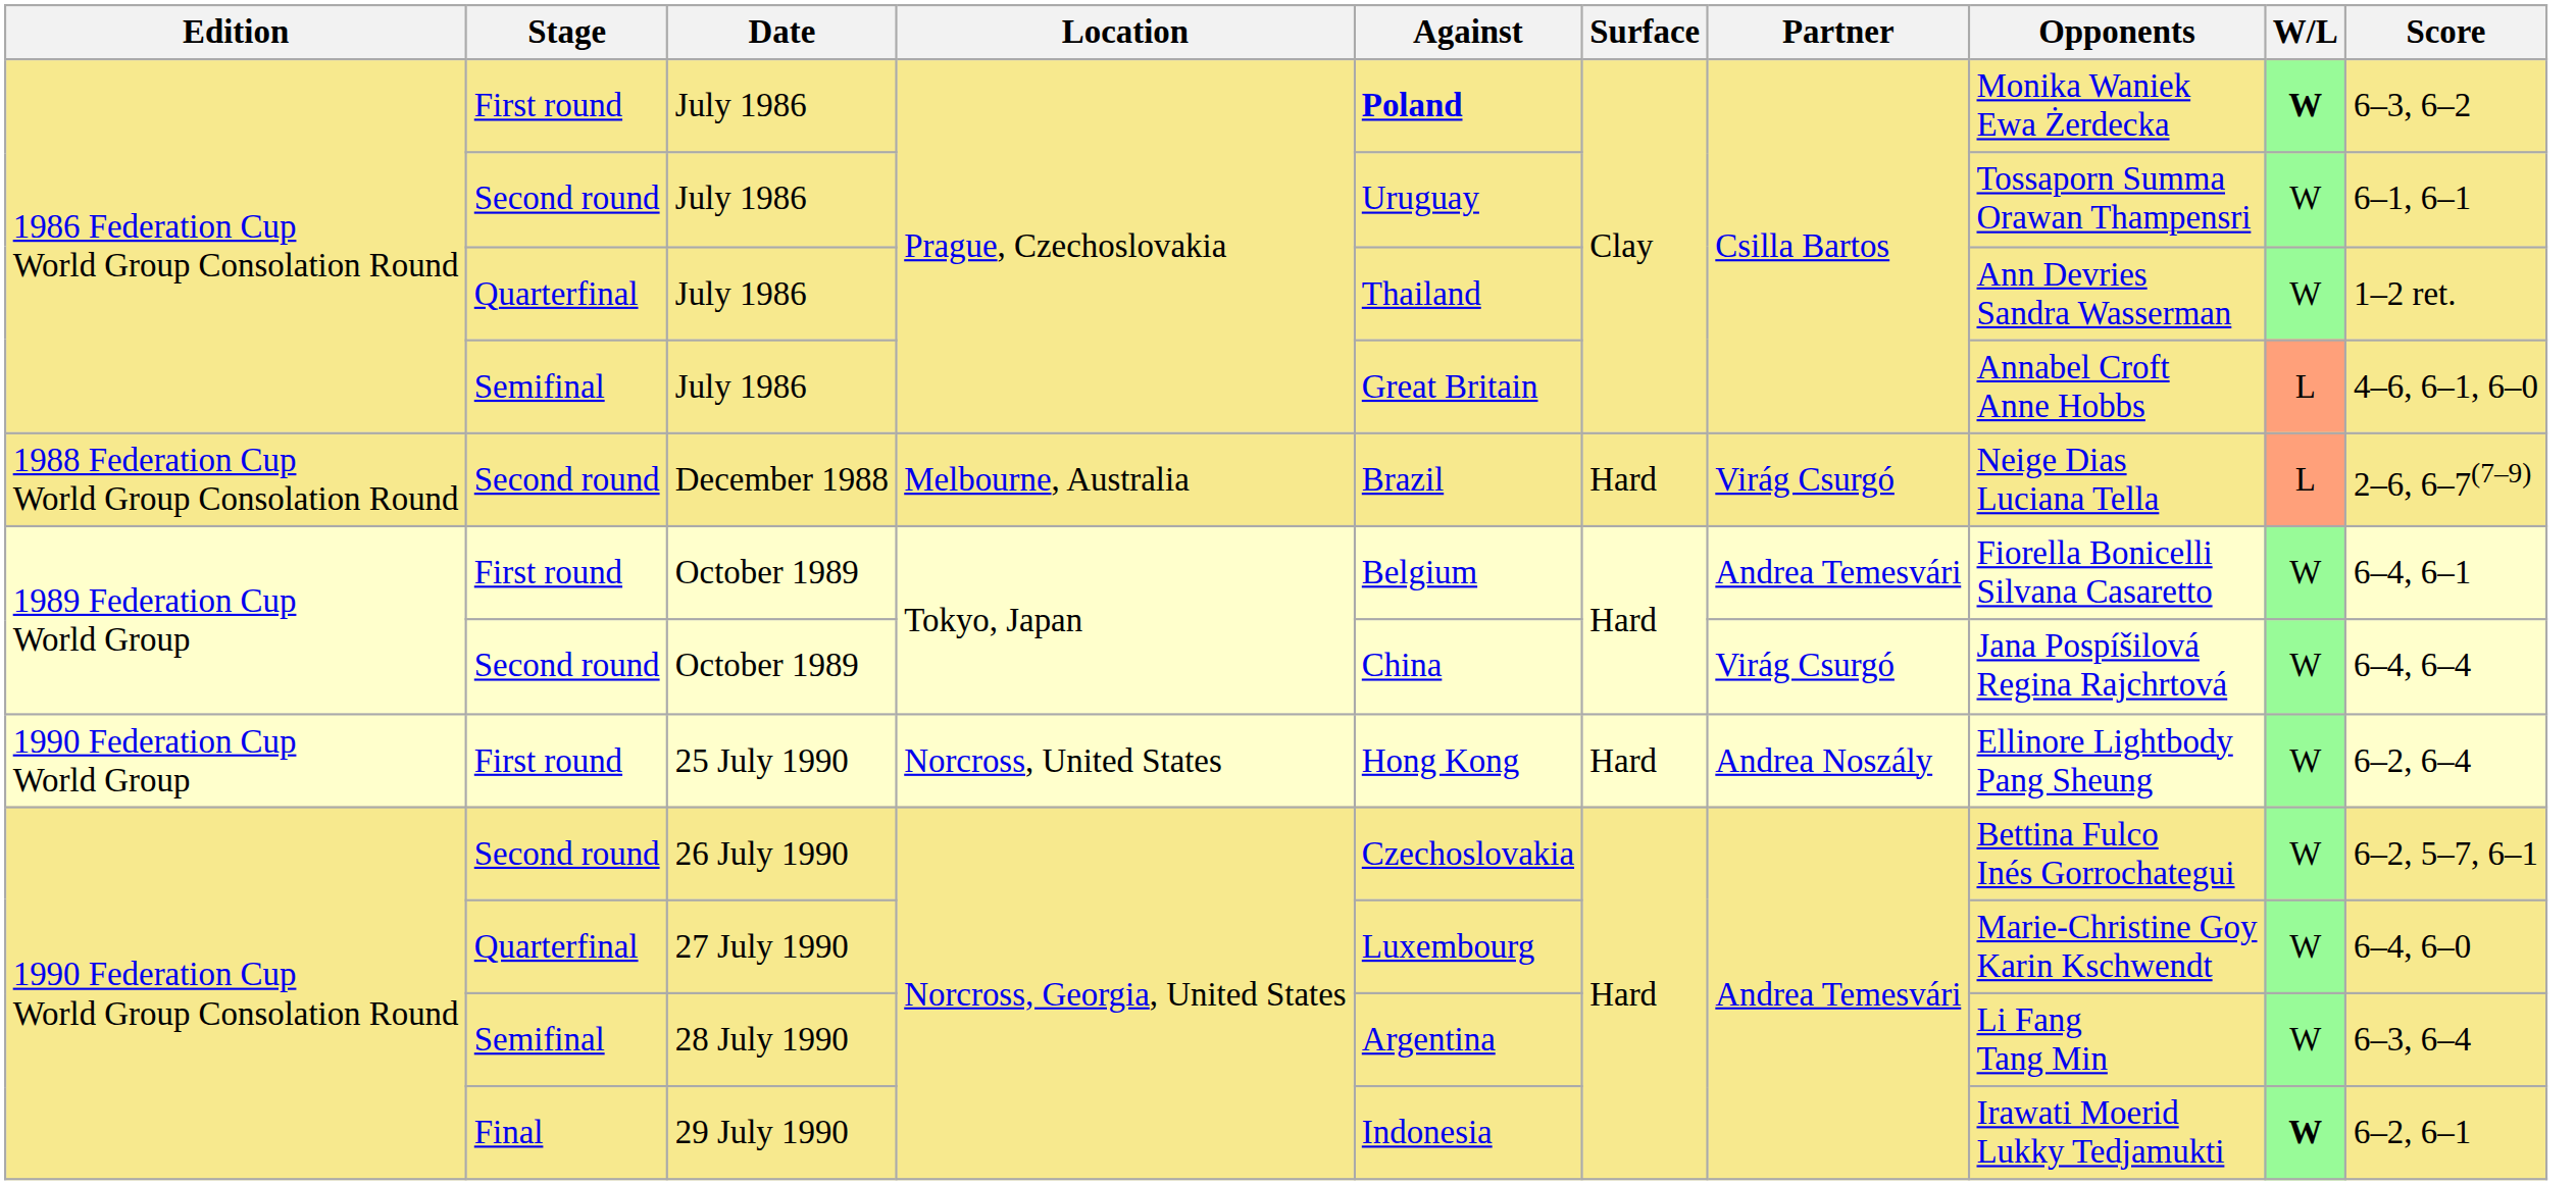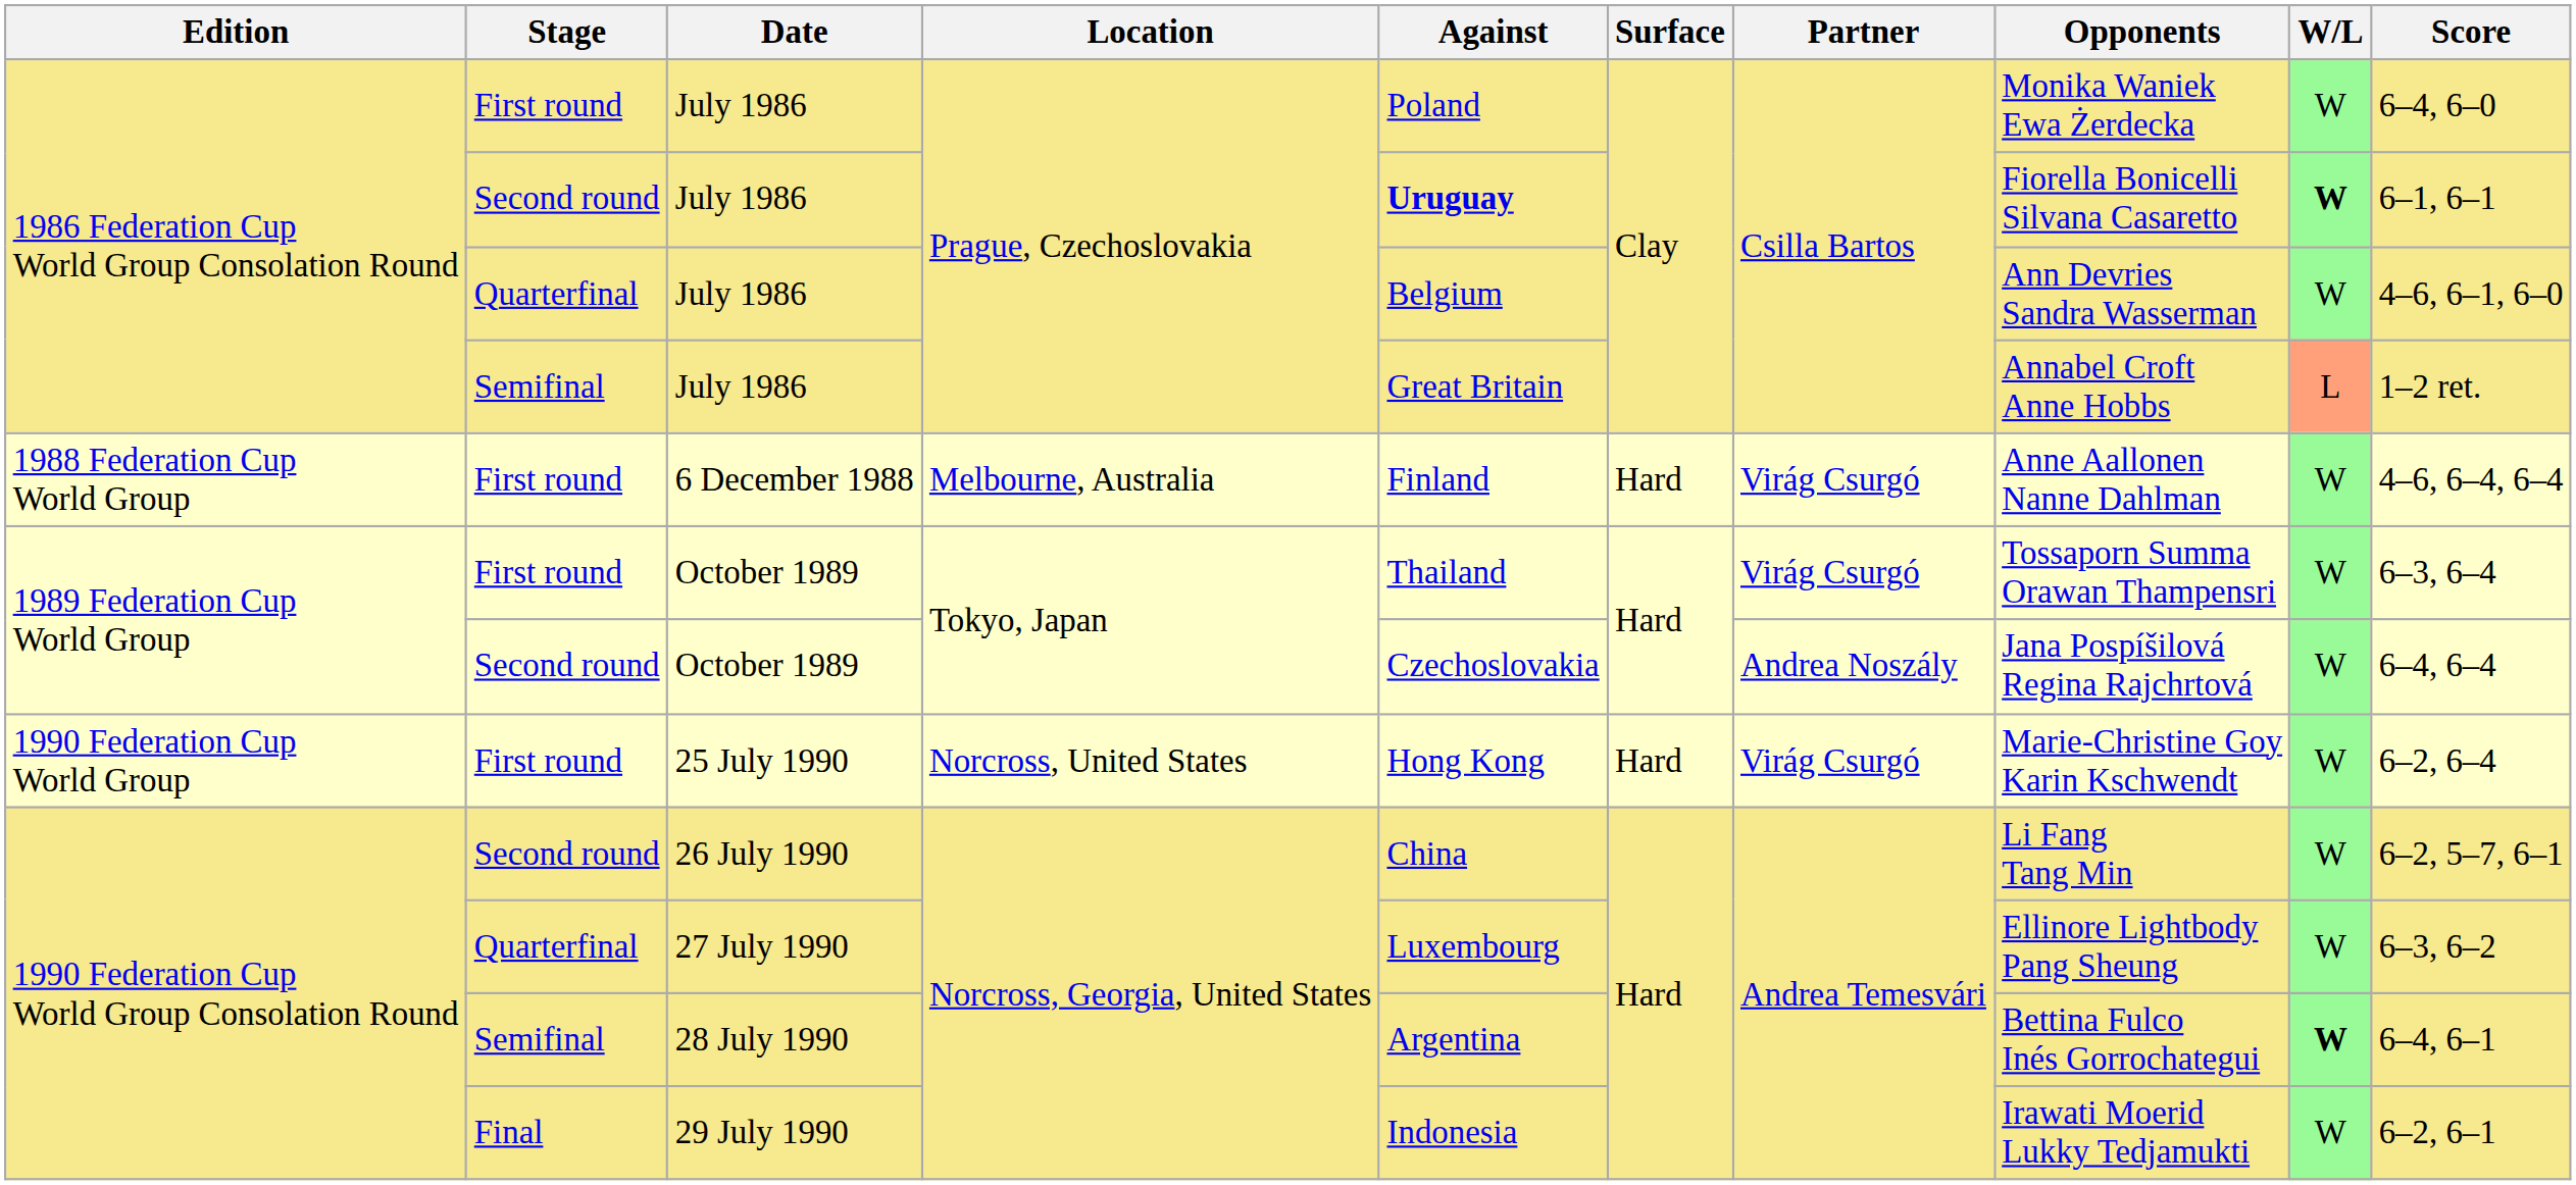 <table class=wikitable style=font-size:97%>
 <tr>
 <th>Edition</th>
 <th>Stage</th>
 <th>Date</th>
 <th>Location</th>
 <th>Against</th>
 <th>Surface</th>
 <th>Partner</th>
 <th>Opponents</th>
 <th>W/L</th>
 <th>Score</th>
 </tr>
 <tr style="background:#F7E98E;">
 <td rowspan="4"><a href='#'>1986 Federation Cup</a> <br> World Group Consolation Round</td>
 <td><a href='#'>First round</a></td>
 <td>July 1986</td>
 <td rowspan="4"><a href='#'>Prague</a>, Czechoslovakia</td>
-<td><strong> <a href='#'>Poland</a></strong></td>
+<td> <a href='#'>Poland</a></td>
 <td rowspan="4">Clay</td>
 <td rowspan="4"><a href='#'>Csilla Bartos</a></td>
 <td><a href='#'>Monika Waniek</a> <br> <a href='#'>Ewa Żerdecka</a></td>
-<td style="text-align:center; background:#98fb98;"><strong>W</strong></td>
-<td>6–3, 6–2</td>
+<td style="text-align:center; background:#98fb98;">W</td>
+<td>6–4, 6–0</td>
 </tr>
 <tr style="background:#F7E98E;">
 <td><a href='#'>Second round</a></td>
 <td>July 1986</td>
-<td> <a href='#'>Uruguay</a></td>
-<td><a href='#'>Tossaporn Summa</a> <br> <a href='#'>Orawan Thampensri</a></td>
-<td style="text-align:center; background:#98fb98;">W</td>
+<td><strong> <a href='#'>Uruguay</a></strong></td>
+<td><a href='#'>Fiorella Bonicelli</a> <br> <a href='#'>Silvana Casaretto</a></td>
+<td style="text-align:center; background:#98fb98;"><strong>W</strong></td>
 <td>6–1, 6–1</td>
 </tr>
 <tr style="background:#F7E98E;">
 <td><a href='#'>Quarterfinal</a></td>
 <td>July 1986</td>
-<td> <a href='#'>Thailand</a></td>
+<td> <a href='#'>Belgium</a></td>
 <td><a href='#'>Ann Devries</a> <br> <a href='#'>Sandra Wasserman</a></td>
 <td style="text-align:center; background:#98fb98;">W</td>
-<td>1–2 ret.</td>
+<td>4–6, 6–1, 6–0</td>
 </tr>
 <tr style="background:#F7E98E;">
 <td><a href='#'>Semifinal</a></td>
 <td>July 1986</td>
 <td> <a href='#'>Great Britain</a></td>
 <td><a href='#'>Annabel Croft</a> <br> <a href='#'>Anne Hobbs</a></td>
 <td style="text-align:center; background:#ffa07a;">L</td>
-<td>4–6, 6–1, 6–0</td>
+<td>1–2 ret.</td>
 </tr>
-<tr style="background:#F7E98E;">
-<td><a href='#'>1988 Federation Cup</a> <br> World Group Consolation Round</td>
-<td><a href='#'>Second round</a></td>
-<td>December 1988</td>
+<tr style="background:#ffffcc;">
+<td><a href='#'>1988 Federation Cup</a> <br> World Group</td>
+<td><a href='#'>First round</a></td>
+<td>6 December 1988</td>
 <td><a href='#'>Melbourne</a>, Australia</td>
-<td> <a href='#'>Brazil</a></td>
+<td> <a href='#'>Finland</a></td>
 <td>Hard</td>
 <td><a href='#'>Virág Csurgó</a></td>
-<td><a href='#'>Neige Dias</a> <br> <a href='#'>Luciana Tella</a></td>
-<td style="text-align:center; background:#ffa07a;">L</td>
-<td>2–6, 6–7<sup>(7–9)</sup></td>
+<td><a href='#'>Anne Aallonen</a> <br> <a href='#'>Nanne Dahlman</a></td>
+<td style="text-align:center; background:#98fb98;">W</td>
+<td>4–6, 6–4, 6–4</td>
 </tr>
 <tr style="background:#ffffcc;">
 <td rowspan=2><a href='#'>1989 Federation Cup</a> <br> World Group</td>
 <td><a href='#'>First round</a></td>
 <td>October 1989</td>
 <td rowspan=2>Tokyo, Japan</td>
-<td> <a href='#'>Belgium</a></td>
+<td> <a href='#'>Thailand</a></td>
 <td rowspan=2>Hard</td>
-<td><a href='#'>Andrea Temesvári</a></td>
-<td><a href='#'>Fiorella Bonicelli</a> <br> <a href='#'>Silvana Casaretto</a></td>
+<td><a href='#'>Virág Csurgó</a></td>
+<td><a href='#'>Tossaporn Summa</a> <br> <a href='#'>Orawan Thampensri</a></td>
 <td style="text-align:center; background:#98fb98;">W</td>
-<td>6–4, 6–1</td>
+<td>6–3, 6–4</td>
 </tr>
 <tr style="background:#ffffcc;">
 <td><a href='#'>Second round</a></td>
 <td>October 1989</td>
-<td> <a href='#'>China</a></td>
-<td><a href='#'>Virág Csurgó</a></td>
+<td> <a href='#'>Czechoslovakia</a></td>
+<td><a href='#'>Andrea Noszály</a></td>
 <td><a href='#'>Jana Pospíšilová</a> <br> <a href='#'>Regina Rajchrtová</a></td>
 <td style="text-align:center; background:#98fb98;">W</td>
 <td>6–4, 6–4</td>
 </tr>
 <tr style="background:#ffffcc;">
 <td><a href='#'>1990 Federation Cup</a> <br> World Group</td>
 <td><a href='#'>First round</a></td>
 <td>25 July 1990</td>
 <td><a href='#'>Norcross</a>, United States</td>
 <td> <a href='#'>Hong Kong</a></td>
 <td>Hard</td>
-<td><a href='#'>Andrea Noszály</a></td>
-<td><a href='#'>Ellinore Lightbody</a> <br> <a href='#'>Pang Sheung</a></td>
+<td><a href='#'>Virág Csurgó</a></td>
+<td><a href='#'>Marie-Christine Goy</a> <br> <a href='#'>Karin Kschwendt</a></td>
 <td style="text-align:center; background:#98fb98;">W</td>
 <td>6–2, 6–4</td>
 </tr>
 <tr style="background:#F7E98E;">
 <td rowspan=4><a href='#'>1990 Federation Cup</a> <br> World Group Consolation Round</td>
 <td><a href='#'>Second round</a></td>
 <td>26 July 1990</td>
 <td rowspan=4><a href='#'>Norcross, Georgia</a>, United States</td>
-<td> <a href='#'>Czechoslovakia</a></td>
+<td> <a href='#'>China</a></td>
 <td rowspan=4>Hard</td>
 <td rowspan=4><a href='#'>Andrea Temesvári</a></td>
-<td><a href='#'>Bettina Fulco</a> <br> <a href='#'>Inés Gorrochategui</a></td>
+<td><a href='#'>Li Fang</a> <br> <a href='#'>Tang Min</a></td>
 <td style="text-align:center; background:#98fb98;">W</td>
 <td>6–2, 5–7, 6–1</td>
 </tr>
 <tr style="background:#F7E98E;">
 <td><a href='#'>Quarterfinal</a></td>
 <td>27 July 1990</td>
 <td> <a href='#'>Luxembourg</a></td>
-<td><a href='#'>Marie-Christine Goy</a> <br> <a href='#'>Karin Kschwendt</a></td>
+<td><a href='#'>Ellinore Lightbody</a> <br> <a href='#'>Pang Sheung</a></td>
 <td style="text-align:center; background:#98fb98;">W</td>
-<td>6–4, 6–0</td>
+<td>6–3, 6–2</td>
 </tr>
 <tr style="background:#F7E98E;">
 <td><a href='#'>Semifinal</a></td>
 <td>28 July 1990</td>
 <td> <a href='#'>Argentina</a></td>
-<td><a href='#'>Li Fang</a> <br> <a href='#'>Tang Min</a></td>
-<td style="text-align:center; background:#98fb98;">W</td>
-<td>6–3, 6–4</td>
+<td><a href='#'>Bettina Fulco</a> <br> <a href='#'>Inés Gorrochategui</a></td>
+<td style="text-align:center; background:#98fb98;"><strong>W</strong></td>
+<td>6–4, 6–1</td>
 </tr>
 <tr style="background:#F7E98E;">
 <td><a href='#'>Final</a></td>
 <td>29 July 1990</td>
 <td> <a href='#'>Indonesia</a></td>
 <td><a href='#'>Irawati Moerid</a> <br> <a href='#'>Lukky Tedjamukti</a></td>
-<td style="text-align:center; background:#98fb98;"><strong>W</strong></td>
+<td style="text-align:center; background:#98fb98;">W</td>
 <td>6–2, 6–1</td>
 </tr>
 </table>
